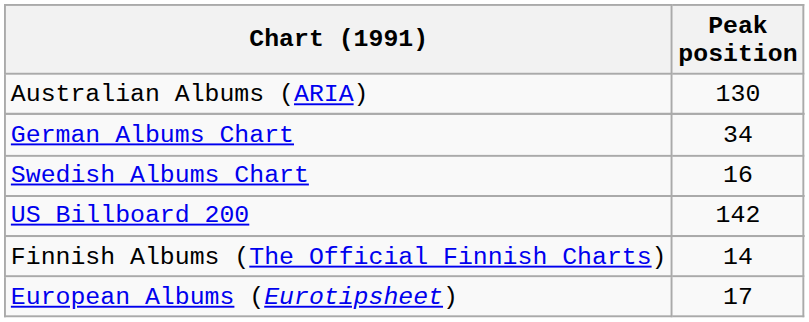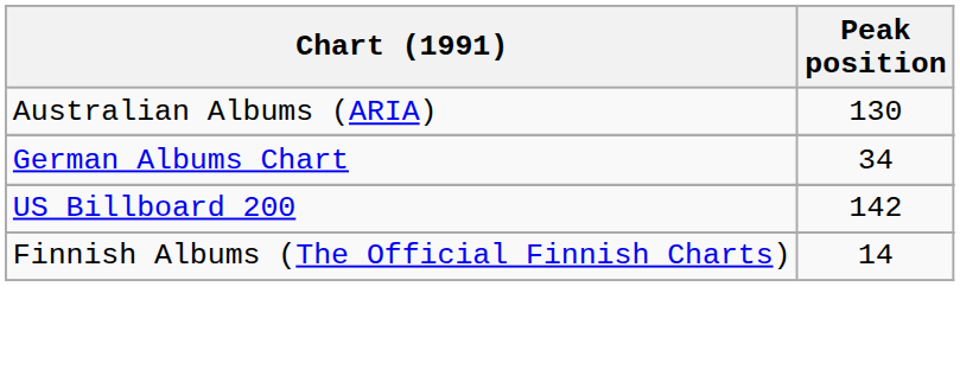 <table class="wikitable sortable plainrowheaders">
 <tr>
 <th align="center">Chart (1991)</th>
 <th align="center">Peak<br>position</th>
 </tr>
 <tr>
 <td align="left">Australian Albums (<a href='#'>ARIA</a>)</td>
 <td align="center">130</td>
 </tr>
 <tr>
 </tr>
 <tr>
 </tr>
 <tr>
 <td align="left"><a href='#'>German Albums Chart</a></td>
 <td align="center">34</td>
 </tr>
 <tr>
-<td align="left"><a href='#'>Swedish Albums Chart</a></td>
-<td align="center">16</td>
-</tr>
-<tr>
 </tr>
 <tr>
 </tr>
 <tr>
 <td align="left"><a href='#'>US Billboard 200</a></td>
 <td align="center">142</td>
 </tr>
 <tr>
 </tr>
 <tr>
 <td>Finnish Albums (<a href='#'>The Official Finnish Charts</a>)</td>
 <td align="center">14</td>
 </tr>
-<tr>
-<td><a href='#'>European Albums</a> (<em><a href='#'>Eurotipsheet</a></em>)</td>
-<td style="text-align:center;">17</td>
-</tr>
 </table>
